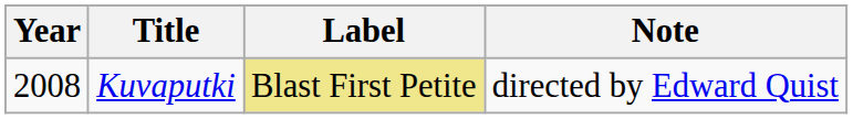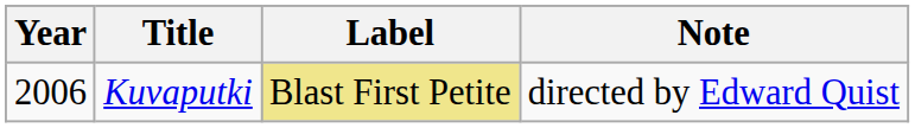 <table class="wikitable">
 <tr>
 <th>Year</th>
 <th>Title</th>
 <th>Label</th>
 <th>Note</th>
 </tr>
 <tr>
-<td>2008</td>
+<td>2006</td>
 <td><em><a href='#'>Kuvaputki</a></em></td>
 <td style="background: khaki;">Blast First Petite</td>
 <td>directed by <a href='#'>Edward Quist</a></td>
 </tr>
 </table>
